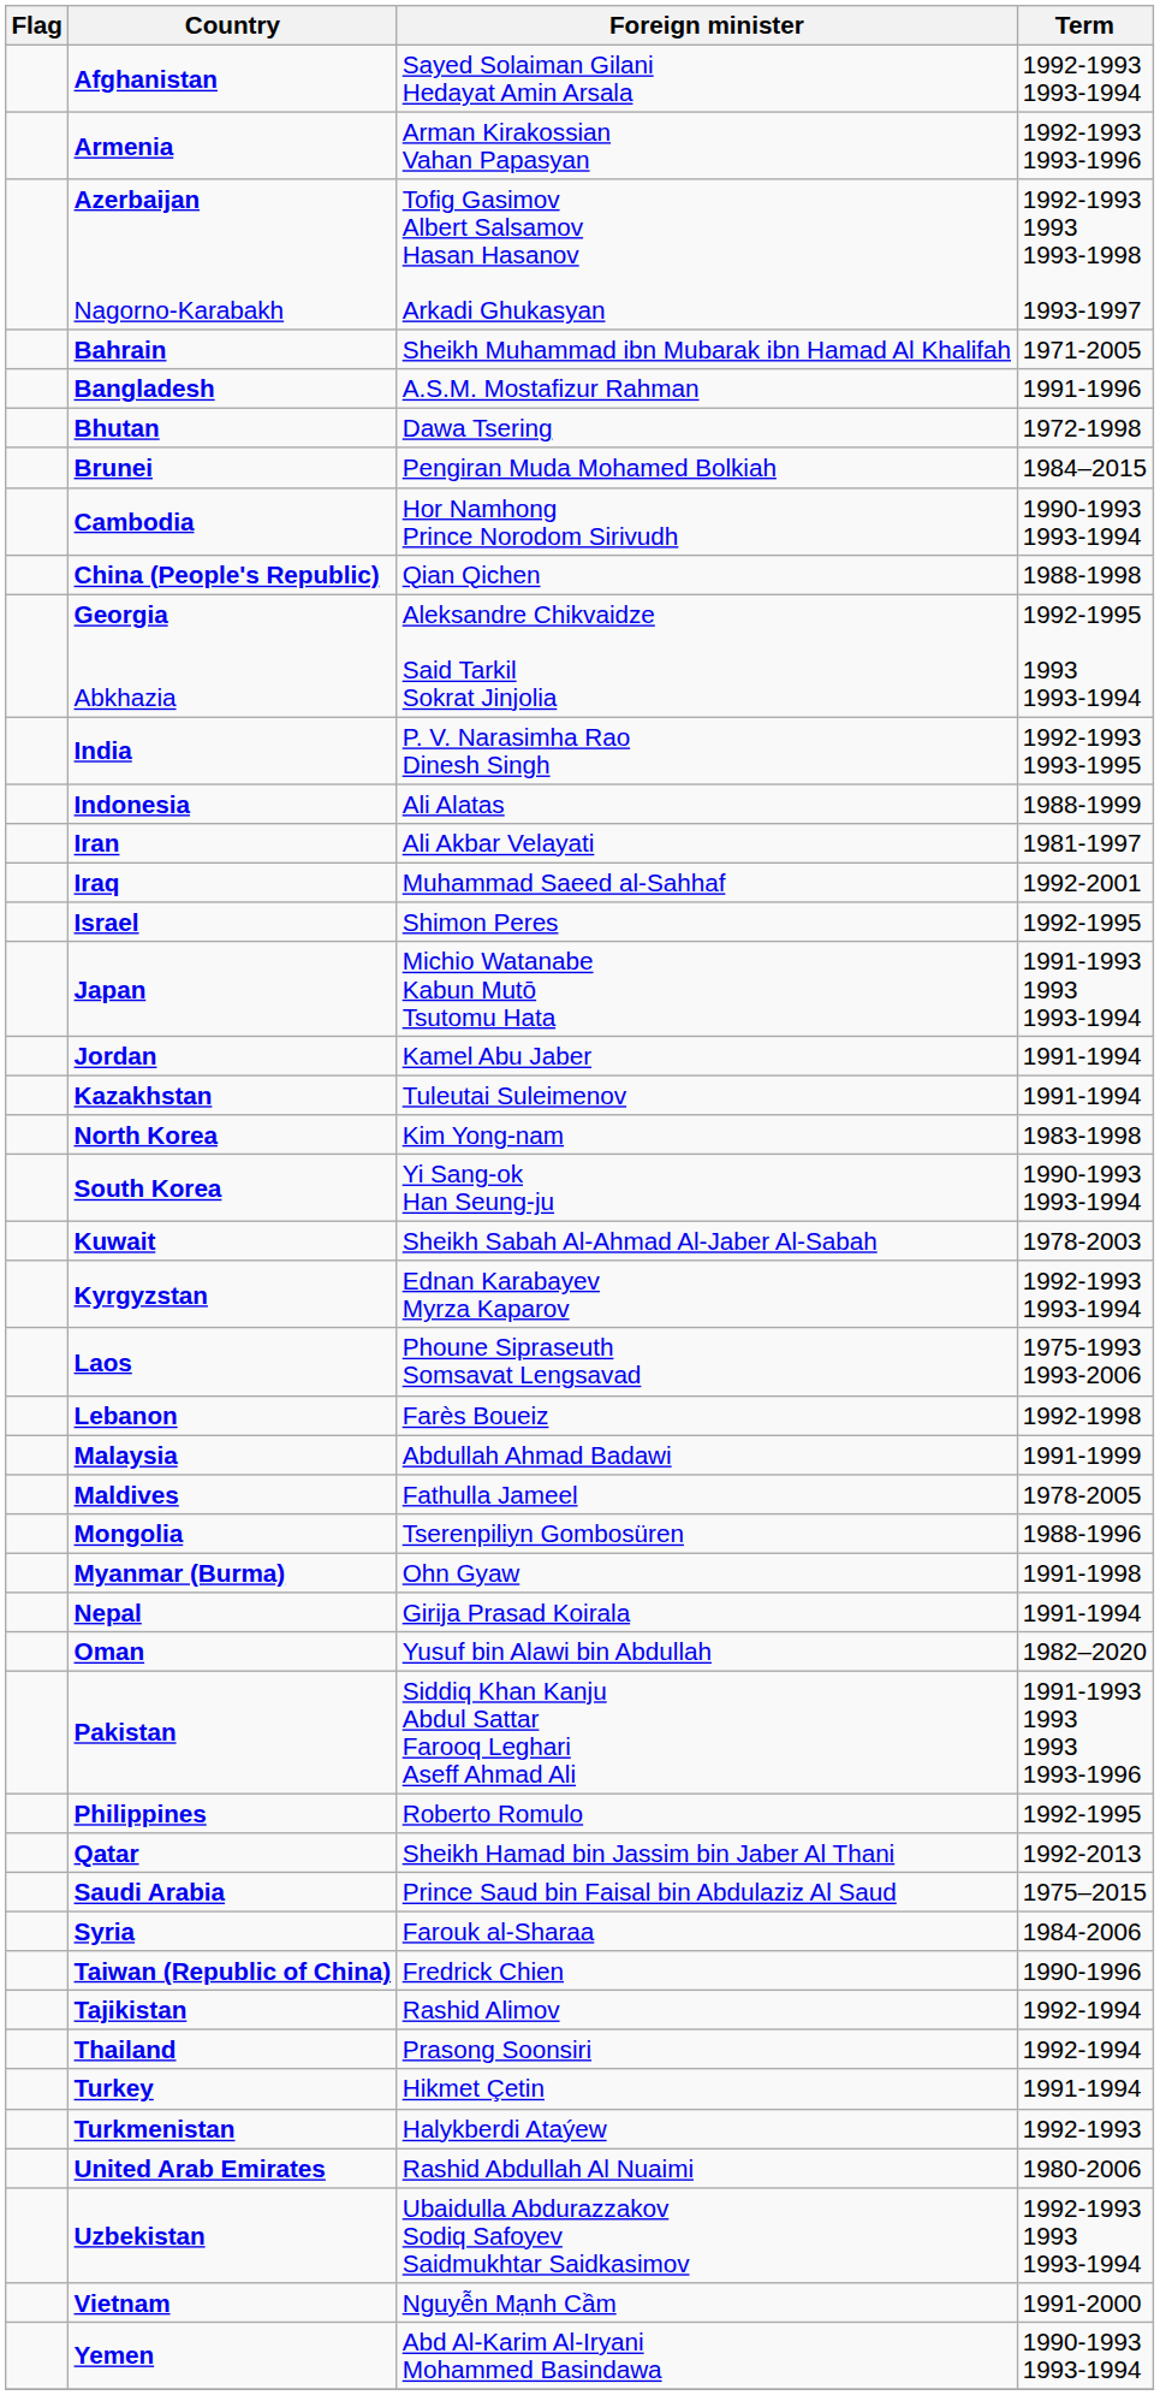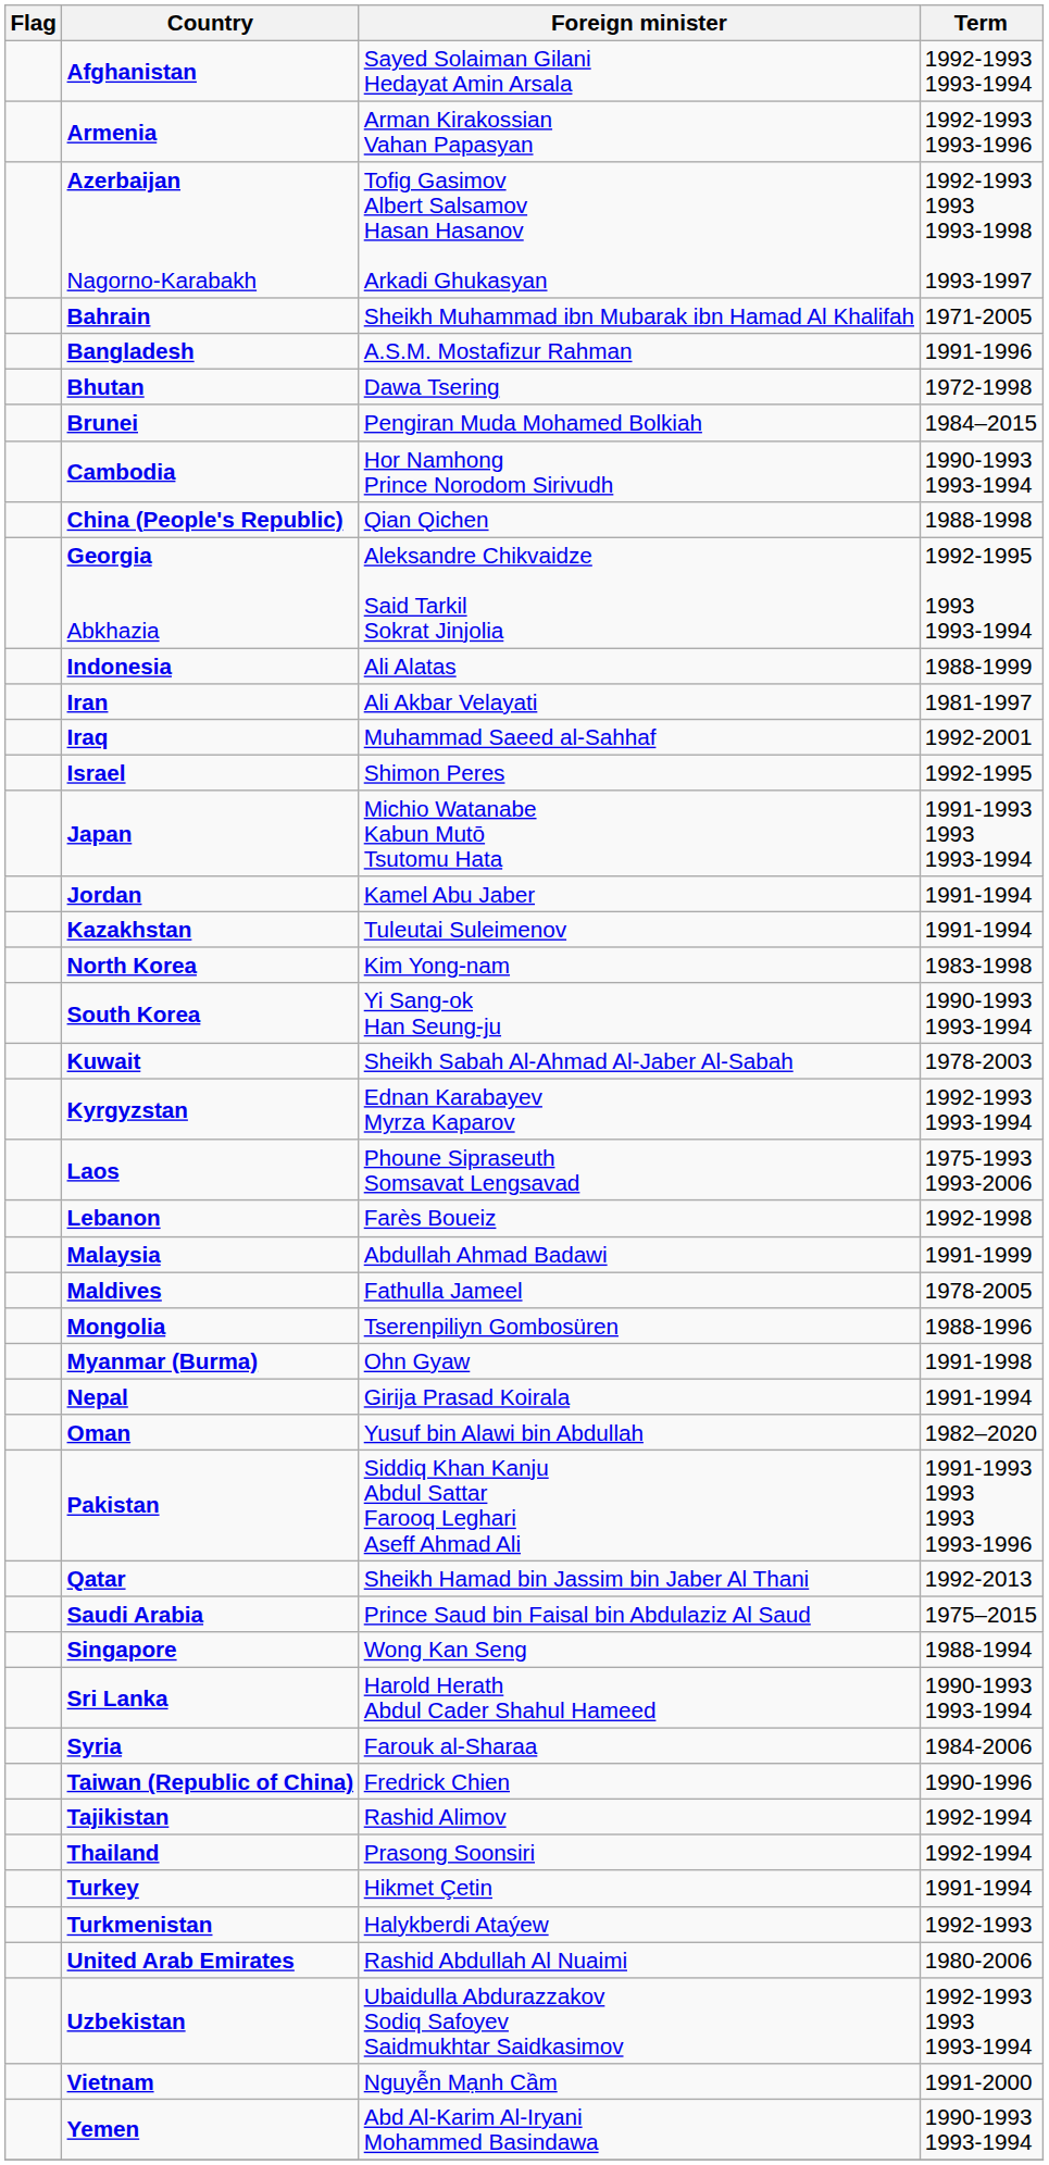 <table class="wikitable" style="font-size:95%;">
 <tr>
 <th>Flag</th>
 <th>Country</th>
 <th>Foreign minister</th>
 <th>Term</th>
 </tr>
 <tr>
 <td></td>
 <td><strong><a href='#'>Afghanistan</a></strong></td>
 <td><a href='#'>Sayed Solaiman Gilani</a><br><a href='#'>Hedayat Amin Arsala</a></td>
 <td>1992-1993<br>1993-1994</td>
 </tr>
 <tr>
 <td></td>
 <td><strong><a href='#'>Armenia</a></strong></td>
 <td><a href='#'>Arman Kirakossian</a><br><a href='#'>Vahan Papasyan</a></td>
 <td>1992-1993<br>1993-1996</td>
 </tr>
 <tr>
 <td><br><br><br><br></td>
 <td><strong><a href='#'>Azerbaijan</a></strong><br><br><br><br><a href='#'>Nagorno-Karabakh</a></td>
 <td><a href='#'>Tofig Gasimov</a><br><a href='#'>Albert Salsamov</a><br><a href='#'>Hasan Hasanov</a><br><br><a href='#'>Arkadi Ghukasyan</a></td>
 <td>1992-1993<br>1993<br>1993-1998<br><br>1993-1997</td>
 </tr>
 <tr>
 <td></td>
 <td><strong><a href='#'>Bahrain</a></strong></td>
 <td><a href='#'>Sheikh Muhammad ibn Mubarak ibn Hamad Al Khalifah</a></td>
 <td>1971-2005</td>
 </tr>
 <tr>
 <td></td>
 <td><strong><a href='#'>Bangladesh</a></strong></td>
 <td><a href='#'>A.S.M. Mostafizur Rahman</a></td>
 <td>1991-1996</td>
 </tr>
 <tr>
 <td></td>
 <td><strong><a href='#'>Bhutan</a></strong></td>
 <td><a href='#'>Dawa Tsering</a></td>
 <td>1972-1998</td>
 </tr>
 <tr>
 <td></td>
 <td><strong><a href='#'>Brunei</a></strong></td>
 <td><a href='#'>Pengiran Muda Mohamed Bolkiah</a></td>
 <td>1984–2015</td>
 </tr>
 <tr>
 <td></td>
 <td><strong><a href='#'>Cambodia</a></strong></td>
 <td><a href='#'>Hor Namhong</a><br><a href='#'>Prince Norodom Sirivudh</a></td>
 <td>1990-1993<br>1993-1994</td>
 </tr>
 <tr>
 <td></td>
 <td><strong><a href='#'>China (People's Republic)</a></strong></td>
 <td><a href='#'>Qian Qichen</a></td>
 <td>1988-1998</td>
 </tr>
 <tr>
 <td><br><br><br></td>
 <td><strong><a href='#'>Georgia</a></strong><br><br><br><a href='#'>Abkhazia</a></td>
 <td><a href='#'>Aleksandre Chikvaidze</a><br><br><a href='#'>Said Tarkil</a><br><a href='#'>Sokrat Jinjolia</a></td>
 <td>1992-1995<br><br>1993<br>1993-1994</td>
-</tr>
-<tr>
-<td></td>
-<td><strong><a href='#'>India</a></strong></td>
-<td><a href='#'>P. V. Narasimha Rao</a><br><a href='#'>Dinesh Singh</a></td>
-<td>1992-1993<br>1993-1995</td>
 </tr>
 <tr>
 <td></td>
 <td><strong><a href='#'>Indonesia</a></strong></td>
 <td><a href='#'>Ali Alatas</a></td>
 <td>1988-1999</td>
 </tr>
 <tr>
 <td></td>
 <td><strong><a href='#'>Iran</a></strong></td>
 <td><a href='#'>Ali Akbar Velayati</a></td>
 <td>1981-1997</td>
 </tr>
 <tr>
 <td></td>
 <td><strong><a href='#'>Iraq</a></strong></td>
 <td><a href='#'>Muhammad Saeed al-Sahhaf</a></td>
 <td>1992-2001</td>
 </tr>
 <tr>
 <td></td>
 <td><strong><a href='#'>Israel</a></strong></td>
 <td><a href='#'>Shimon Peres</a></td>
 <td>1992-1995</td>
 </tr>
 <tr>
 <td></td>
 <td><strong><a href='#'>Japan</a></strong></td>
 <td><a href='#'>Michio Watanabe</a><br><a href='#'>Kabun Mutō</a><br><a href='#'>Tsutomu Hata</a></td>
 <td>1991-1993<br>1993<br>1993-1994</td>
 </tr>
 <tr>
 <td></td>
 <td><strong><a href='#'>Jordan</a></strong></td>
 <td><a href='#'>Kamel Abu Jaber</a></td>
 <td>1991-1994</td>
 </tr>
 <tr>
 <td></td>
 <td><strong><a href='#'>Kazakhstan</a></strong></td>
 <td><a href='#'>Tuleutai Suleimenov</a></td>
 <td>1991-1994</td>
 </tr>
 <tr>
 <td></td>
 <td><strong><a href='#'>North Korea</a></strong></td>
 <td><a href='#'>Kim Yong-nam</a></td>
 <td>1983-1998</td>
 </tr>
 <tr>
 <td></td>
 <td><strong><a href='#'>South Korea</a></strong></td>
 <td><a href='#'>Yi Sang-ok</a><br><a href='#'>Han Seung-ju</a></td>
 <td>1990-1993<br>1993-1994</td>
 </tr>
 <tr>
 <td></td>
 <td><strong><a href='#'>Kuwait</a></strong></td>
 <td><a href='#'>Sheikh Sabah Al-Ahmad Al-Jaber Al-Sabah</a></td>
 <td>1978-2003</td>
 </tr>
 <tr>
 <td></td>
 <td><strong><a href='#'>Kyrgyzstan</a></strong></td>
 <td><a href='#'>Ednan Karabayev</a><br><a href='#'>Myrza Kaparov</a></td>
 <td>1992-1993<br>1993-1994</td>
 </tr>
 <tr>
 <td></td>
 <td><strong><a href='#'>Laos</a></strong></td>
 <td><a href='#'>Phoune Sipraseuth</a><br><a href='#'>Somsavat Lengsavad</a></td>
 <td>1975-1993<br>1993-2006</td>
 </tr>
 <tr>
 <td></td>
 <td><strong><a href='#'>Lebanon</a></strong></td>
 <td><a href='#'>Farès Boueiz</a></td>
 <td>1992-1998</td>
 </tr>
 <tr>
 <td></td>
 <td><strong><a href='#'>Malaysia</a></strong></td>
 <td><a href='#'>Abdullah Ahmad Badawi</a></td>
 <td>1991-1999</td>
 </tr>
 <tr>
 <td></td>
 <td><strong><a href='#'>Maldives</a></strong></td>
 <td><a href='#'>Fathulla Jameel</a></td>
 <td>1978-2005</td>
 </tr>
 <tr>
 <td></td>
 <td><strong><a href='#'>Mongolia</a></strong></td>
 <td><a href='#'>Tserenpiliyn Gombosüren</a></td>
 <td>1988-1996</td>
 </tr>
 <tr>
 <td></td>
 <td><strong><a href='#'>Myanmar (Burma)</a></strong></td>
 <td><a href='#'>Ohn Gyaw</a></td>
 <td>1991-1998</td>
 </tr>
 <tr>
 <td></td>
 <td><strong><a href='#'>Nepal</a></strong></td>
 <td><a href='#'>Girija Prasad Koirala</a></td>
 <td>1991-1994</td>
 </tr>
 <tr>
 <td></td>
 <td><strong><a href='#'>Oman</a></strong></td>
 <td><a href='#'>Yusuf bin Alawi bin Abdullah</a></td>
 <td>1982–2020</td>
 </tr>
 <tr>
 <td></td>
 <td><strong><a href='#'>Pakistan</a></strong></td>
 <td><a href='#'>Siddiq Khan Kanju</a><br><a href='#'>Abdul Sattar</a><br><a href='#'>Farooq Leghari</a><br><a href='#'>Aseff Ahmad Ali</a></td>
 <td>1991-1993<br>1993<br>1993<br>1993-1996</td>
 </tr>
 <tr>
 <td></td>
-<td><strong><a href='#'>Philippines</a></strong></td>
-<td><a href='#'>Roberto Romulo</a></td>
-<td>1992-1995</td>
-</tr>
-<tr>
-<td></td>
 <td><strong><a href='#'>Qatar</a></strong></td>
 <td><a href='#'>Sheikh Hamad bin Jassim bin Jaber Al Thani</a></td>
 <td>1992-2013</td>
 </tr>
 <tr>
 <td></td>
 <td><strong><a href='#'>Saudi Arabia</a></strong></td>
 <td><a href='#'>Prince Saud bin Faisal bin Abdulaziz Al Saud</a></td>
 <td>1975–2015</td>
+</tr>
+<tr>
+<td></td>
+<td><strong><a href='#'>Singapore</a></strong></td>
+<td><a href='#'>Wong Kan Seng</a></td>
+<td>1988-1994</td>
+</tr>
+<tr>
+<td></td>
+<td><strong><a href='#'>Sri Lanka</a></strong></td>
+<td><a href='#'>Harold Herath</a><br><a href='#'>Abdul Cader Shahul Hameed</a></td>
+<td>1990-1993<br>1993-1994</td>
 </tr>
 <tr>
 <td></td>
 <td><strong><a href='#'>Syria</a></strong></td>
 <td><a href='#'>Farouk al-Sharaa</a></td>
 <td>1984-2006</td>
 </tr>
 <tr>
 <td></td>
 <td><strong><a href='#'>Taiwan (Republic of China)</a></strong></td>
 <td><a href='#'>Fredrick Chien</a></td>
 <td>1990-1996</td>
 </tr>
 <tr>
 <td></td>
 <td><strong><a href='#'>Tajikistan</a></strong></td>
 <td><a href='#'>Rashid Alimov</a></td>
 <td>1992-1994</td>
 </tr>
 <tr>
 <td></td>
 <td><strong><a href='#'>Thailand</a></strong></td>
 <td><a href='#'>Prasong Soonsiri</a></td>
 <td>1992-1994</td>
 </tr>
 <tr>
 <td></td>
 <td><strong><a href='#'>Turkey</a></strong></td>
 <td><a href='#'>Hikmet Çetin</a></td>
 <td>1991-1994</td>
 </tr>
 <tr>
 <td></td>
 <td><strong><a href='#'>Turkmenistan</a></strong></td>
 <td><a href='#'>Halykberdi Ataýew</a></td>
 <td>1992-1993</td>
 </tr>
 <tr>
 <td></td>
 <td><strong><a href='#'>United Arab Emirates</a></strong></td>
 <td><a href='#'>Rashid Abdullah Al Nuaimi</a></td>
 <td>1980-2006</td>
 </tr>
 <tr>
 <td></td>
 <td><strong><a href='#'>Uzbekistan</a></strong></td>
 <td><a href='#'>Ubaidulla Abdurazzakov</a><br><a href='#'>Sodiq Safoyev</a><br><a href='#'>Saidmukhtar Saidkasimov</a></td>
 <td>1992-1993<br>1993<br>1993-1994</td>
 </tr>
 <tr>
 <td></td>
 <td><strong><a href='#'>Vietnam</a></strong></td>
 <td><a href='#'>Nguyễn Mạnh Cầm</a></td>
 <td>1991-2000</td>
 </tr>
 <tr>
 <td></td>
 <td><strong><a href='#'>Yemen</a></strong></td>
 <td><a href='#'>Abd Al-Karim Al-Iryani</a><br><a href='#'>Mohammed Basindawa</a></td>
 <td>1990-1993<br>1993-1994</td>
 </tr>
 <tr>
 </tr>
 </table>
